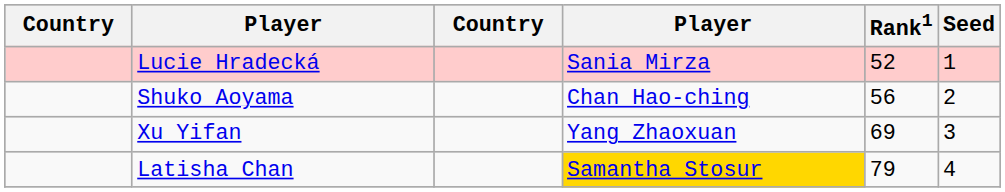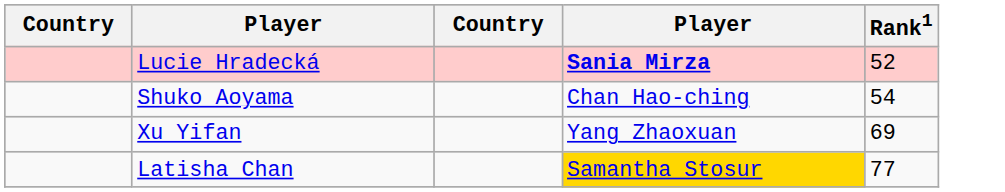 <table class="sortable wikitable">
 <tr>
 <th width="70">Country</th>
 <th width="175">Player</th>
 <th width="70">Country</th>
 <th width="175">Player</th>
 <th>Rank<sup>1</sup></th>
-<th>Seed</th>
 </tr>
 <tr style="background:#fcc;">
 <td></td>
 <td><a href='#'>Lucie Hradecká</a></td>
 <td></td>
-<td><a href='#'>Sania Mirza</a></td>
+<td><strong><a href='#'>Sania Mirza</a></strong></td>
 <td>52</td>
-<td>1</td>
 </tr>
 <tr>
 <td></td>
 <td><a href='#'>Shuko Aoyama</a></td>
 <td></td>
 <td><a href='#'>Chan Hao-ching</a></td>
-<td>56</td>
-<td>2</td>
+<td>54</td>
 </tr>
 <tr>
 <td></td>
 <td><a href='#'>Xu Yifan</a></td>
 <td></td>
 <td><a href='#'>Yang Zhaoxuan</a></td>
 <td>69</td>
-<td>3</td>
 </tr>
 <tr>
 <td></td>
 <td><a href='#'>Latisha Chan</a></td>
 <td></td>
 <td style="background: gold;"><a href='#'>Samantha Stosur</a></td>
-<td>79</td>
-<td>4</td>
+<td>77</td>
 </tr>
 </table>
